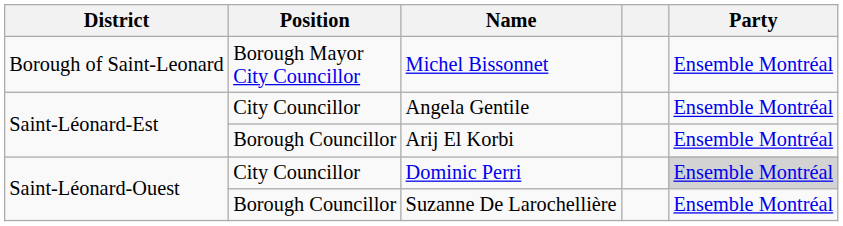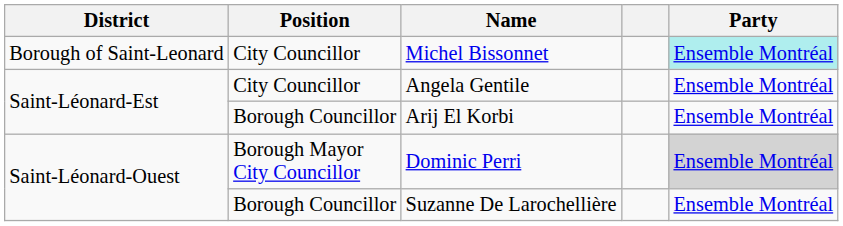 <table class="wikitable">
 <tr>
 <th>District</th>
 <th>Position</th>
 <th>Name</th>
 <th style="width:30px;"> </th>
 <th>Party</th>
 </tr>
 <tr>
 <td>Borough of Saint-Leonard</td>
-<td>Borough Mayor<br><a href='#'>City Councillor</a></td>
+<td>City Councillor</td>
 <td><a href='#'>Michel Bissonnet</a></td>
 <td> </td>
-<td><a href='#'>Ensemble Montréal</a></td>
+<td style="background: paleturquoise;"><a href='#'>Ensemble Montréal</a></td>
 </tr>
 <tr>
 <td rowspan=2>Saint-Léonard-Est</td>
 <td>City Councillor</td>
 <td>Angela Gentile</td>
 <td> </td>
 <td><a href='#'>Ensemble Montréal</a></td>
 </tr>
 <tr>
 <td>Borough Councillor</td>
 <td>Arij El Korbi</td>
 <td> </td>
 <td><a href='#'>Ensemble Montréal</a></td>
 </tr>
 <tr>
 <td rowspan=2>Saint-Léonard-Ouest</td>
-<td>City Councillor</td>
+<td>Borough Mayor<br><a href='#'>City Councillor</a></td>
 <td><a href='#'>Dominic Perri</a></td>
 <td> </td>
 <td style="background: lightgrey;"><a href='#'>Ensemble Montréal</a></td>
 </tr>
 <tr>
 <td>Borough Councillor</td>
 <td>Suzanne De Larochellière</td>
 <td> </td>
 <td><a href='#'>Ensemble Montréal</a></td>
 </tr>
 </table>
